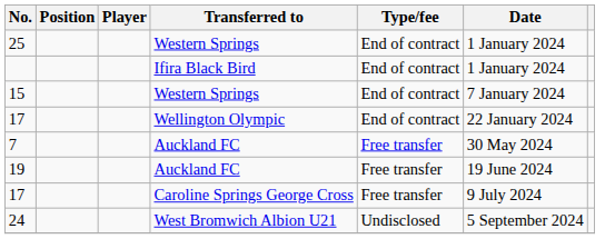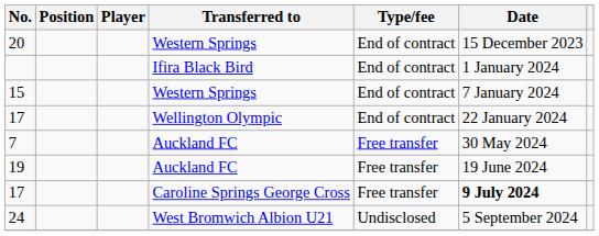 <table class="wikitable plainrowheaders sortable" style="text-align:center; text-align:left">
 <tr>
 <th scope="col">No.</th>
 <th scope="col">Position</th>
 <th scope="col">Player</th>
 <th scope="col">Transferred to</th>
 <th scope="col">Type/fee</th>
 <th scope="col">Date</th>
 <th scope="col" class="unsortable"></th>
 </tr>
 <tr>
-<td>25</td>
+<td>20</td>
 <td></td>
 <td> </td>
 <td> <a href='#'>Western Springs</a></td>
 <td>End of contract</td>
-<td>1 January 2024</td>
+<td>15 December 2023</td>
 <td></td>
 </tr>
 <tr>
 <td></td>
 <td></td>
 <td> </td>
 <td> <a href='#'>Ifira Black Bird</a></td>
 <td>End of contract</td>
 <td>1 January 2024</td>
 <td></td>
 </tr>
 <tr>
 <td>15</td>
 <td></td>
 <td> </td>
 <td> <a href='#'>Western Springs</a></td>
 <td>End of contract</td>
 <td>7 January 2024</td>
 <td></td>
 </tr>
 <tr>
 <td>17</td>
 <td></td>
 <td> </td>
 <td> <a href='#'>Wellington Olympic</a></td>
 <td>End of contract</td>
 <td>22 January 2024</td>
 <td></td>
 </tr>
 <tr>
 <td>7</td>
 <td></td>
 <td> </td>
 <td> <a href='#'>Auckland FC</a></td>
 <td><a href='#'>Free transfer</a></td>
 <td>30 May 2024</td>
 <td></td>
 </tr>
 <tr>
 <td>19</td>
 <td></td>
 <td> </td>
 <td> <a href='#'>Auckland FC</a></td>
 <td>Free transfer</td>
 <td>19 June 2024</td>
 <td></td>
 </tr>
 <tr>
 <td>17</td>
 <td></td>
 <td> </td>
 <td> <a href='#'>Caroline Springs George Cross</a></td>
 <td>Free transfer</td>
-<td>9 July 2024</td>
+<td><strong>9 July 2024</strong></td>
 <td></td>
 </tr>
 <tr>
 <td>24</td>
 <td></td>
 <td> </td>
 <td> <a href='#'>West Bromwich Albion U21</a></td>
 <td>Undisclosed</td>
 <td>5 September 2024</td>
 <td></td>
 </tr>
 <tr>
 </tr>
 </table>
